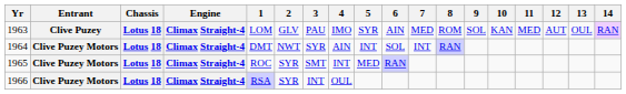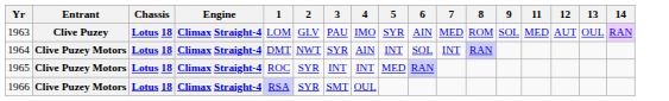 <table class="wikitable" style="text-align:center; font-size:90%">
 <tr>
 <th>Yr</th>
 <th>Entrant</th>
 <th>Chassis</th>
 <th>Engine</th>
 <th>1</th>
 <th>2</th>
 <th>3</th>
 <th>4</th>
 <th>5</th>
 <th>6</th>
 <th>7</th>
 <th>8</th>
 <th>9</th>
-<th>10</th>
 <th>11</th>
 <th>12</th>
 <th>13</th>
 <th>14</th>
 </tr>
 <tr>
 <td>1963</td>
 <th>Clive Puzey</th>
 <th><a href='#'>Lotus</a> <a href='#'>18</a></th>
 <th><a href='#'>Climax</a> <a href='#'>Straight-4</a></th>
 <td><a href='#'>LOM</a></td>
 <td><a href='#'>GLV</a></td>
 <td><a href='#'>PAU</a></td>
 <td><a href='#'>IMO</a></td>
 <td><a href='#'>SYR</a></td>
 <td><a href='#'>AIN</a></td>
 <td><a href='#'>MED</a></td>
 <td><a href='#'>ROM</a></td>
 <td><a href='#'>SOL</a></td>
-<td><a href='#'>KAN</a></td>
 <td><a href='#'>MED</a></td>
 <td><a href='#'>AUT</a></td>
 <td><a href='#'>OUL</a></td>
 <td style="background:#EFCFFF;"><a href='#'>RAN</a><br></td>
 </tr>
 <tr>
 <td>1964</td>
 <th>Clive Puzey Motors</th>
 <th><a href='#'>Lotus</a> <a href='#'>18</a></th>
 <th><a href='#'>Climax</a> <a href='#'>Straight-4</a></th>
 <td><a href='#'>DMT</a></td>
 <td><a href='#'>NWT</a></td>
 <td><a href='#'>SYR</a></td>
 <td><a href='#'>AIN</a></td>
 <td><a href='#'>INT</a></td>
 <td><a href='#'>SOL</a></td>
 <td><a href='#'>INT</a></td>
 <td style="background:#CFCFFF;"><a href='#'>RAN</a><br></td>
 <td></td>
 <td></td>
 <td></td>
 <td></td>
 <td></td>
-<td></td>
 </tr>
 <tr>
 <td>1965</td>
 <th>Clive Puzey Motors</th>
 <th><a href='#'>Lotus</a> <a href='#'>18</a></th>
 <th><a href='#'>Climax</a> <a href='#'>Straight-4</a></th>
 <td><a href='#'>ROC</a></td>
 <td><a href='#'>SYR</a></td>
-<td><a href='#'>SMT</a></td>
+<td><a href='#'>INT</a></td>
 <td><a href='#'>INT</a></td>
 <td><a href='#'>MED</a></td>
 <td style="background:#CFCFFF;"><a href='#'>RAN</a><br></td>
-<td></td>
 <td></td>
 <td></td>
 <td></td>
 <td></td>
 <td></td>
 <td></td>
 <td></td>
 </tr>
 <tr>
 <td>1966</td>
 <th>Clive Puzey Motors</th>
 <th><a href='#'>Lotus</a> <a href='#'>18</a></th>
 <th><a href='#'>Climax</a> <a href='#'>Straight-4</a></th>
 <td style="background:#CFCFFF;"><a href='#'>RSA</a><br></td>
 <td><a href='#'>SYR</a></td>
-<td><a href='#'>INT</a></td>
+<td><a href='#'>SMT</a></td>
 <td><a href='#'>OUL</a></td>
-<td></td>
 <td></td>
 <td></td>
 <td></td>
 <td></td>
 <td></td>
 <td></td>
 <td></td>
 <td></td>
 <td></td>
 </tr>
 </table>
